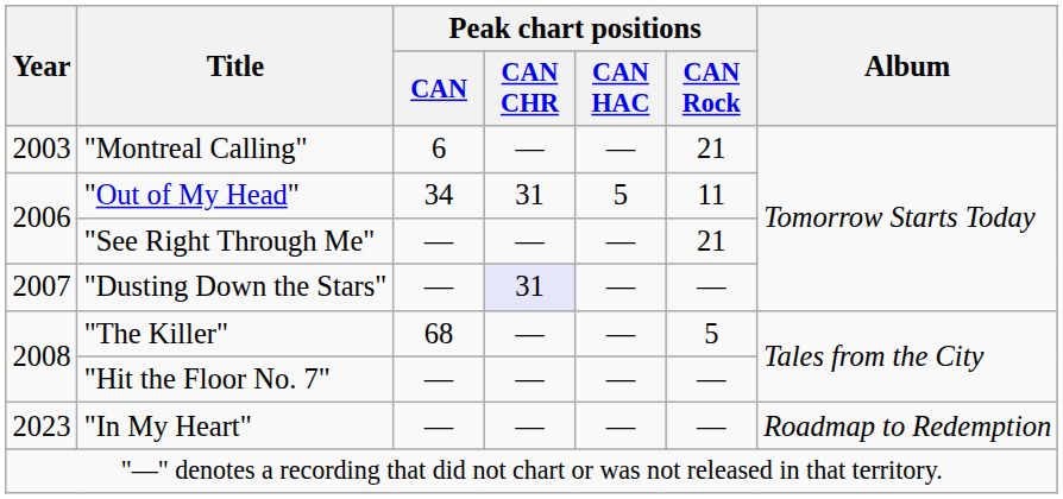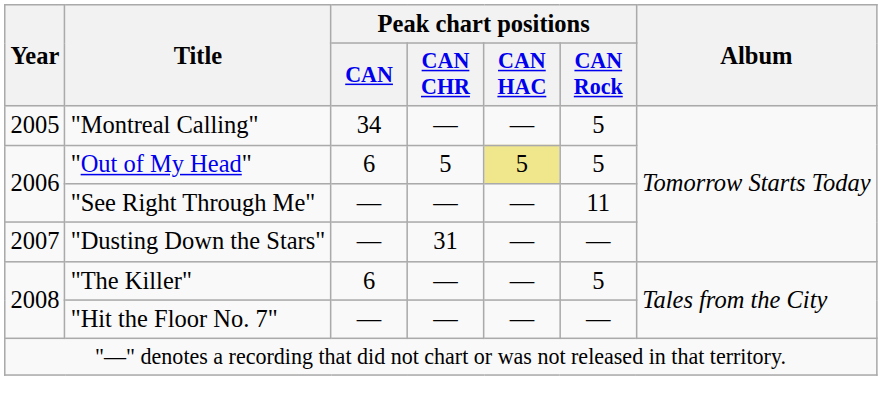 <table class="wikitable" style="text-align:center;">
 <tr>
 <th rowspan="2">Year</th>
 <th rowspan="2">Title</th>
 <th colspan="4">Peak chart positions</th>
 <th rowspan="2">Album</th>
 </tr>
 <tr>
 <th scope="col" style="width:3em;font-size:90%;"><a href='#'>CAN</a><br></th>
 <th scope="col" style="width:3em;font-size:90%;"><a href='#'>CAN CHR</a><br></th>
 <th scope="col" style="width:3em;font-size:90%;"><a href='#'>CAN HAC</a><br></th>
 <th scope="col" style="width:3em;font-size:90%;"><a href='#'>CAN Rock</a><br></th>
 </tr>
 <tr>
-<td>2003</td>
+<td>2005</td>
 <td align="left">"Montreal Calling"</td>
-<td>6</td>
+<td>34</td>
 <td>—</td>
 <td>—</td>
-<td>21</td>
+<td>5</td>
 <td align="left" rowspan="4"><em>Tomorrow Starts Today</em></td>
 </tr>
 <tr>
 <td rowspan="2">2006</td>
 <td align="left">"<a href='#'>Out of My Head</a>"</td>
-<td>34</td>
-<td>31</td>
+<td>6</td>
 <td>5</td>
-<td>11</td>
+<td style="background: khaki;">5</td>
+<td>5</td>
 </tr>
 <tr>
 <td align="left">"See Right Through Me"</td>
 <td>—</td>
 <td>—</td>
 <td>—</td>
-<td>21</td>
+<td>11</td>
 </tr>
 <tr>
 <td>2007</td>
 <td align="left">"Dusting Down the Stars"</td>
 <td>—</td>
-<td style="background: lavender;">31</td>
+<td>31</td>
 <td>—</td>
 <td>—</td>
 </tr>
 <tr>
 <td rowspan="2">2008</td>
 <td align="left">"The Killer"</td>
-<td>68</td>
+<td>6</td>
 <td>—</td>
 <td>—</td>
 <td>5</td>
 <td align="left" rowspan="2"><em>Tales from the City</em></td>
 </tr>
 <tr>
 <td align="left">"Hit the Floor No. 7"</td>
 <td>—</td>
 <td>—</td>
 <td>—</td>
 <td>—</td>
 </tr>
 <tr>
-<td>2023</td>
-<td align="left">"In My Heart"</td>
-<td>—</td>
-<td>—</td>
-<td>—</td>
-<td>—</td>
-<td><em>Roadmap to Redemption</em></td>
-</tr>
-<tr>
 <td colspan="7" style="font-size:90%">"—" denotes a recording that did not chart or was not released in that territory.</td>
 </tr>
 </table>
